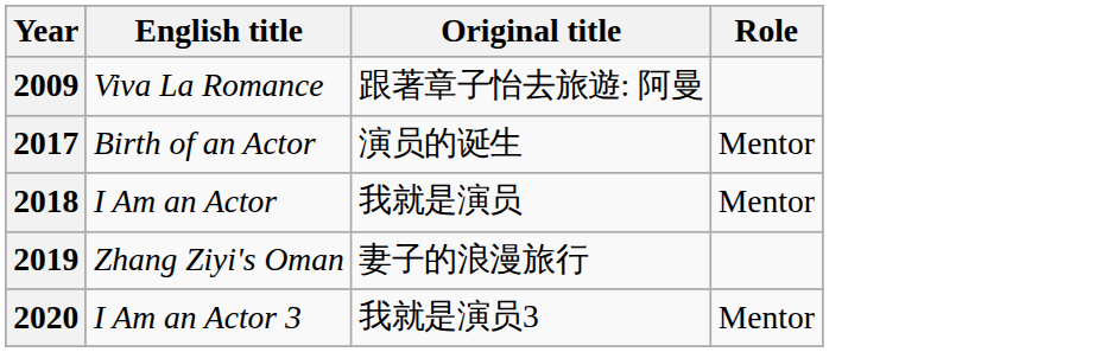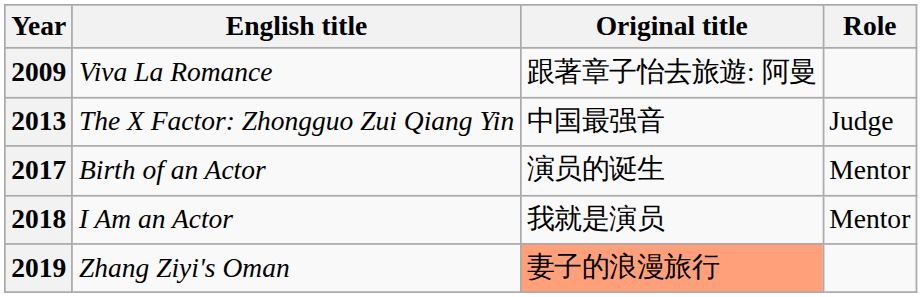 <table class="wikitable plainrowheaders sortable">
 <tr>
 <th>Year</th>
 <th>English title</th>
 <th>Original title</th>
 <th>Role</th>
 </tr>
 <tr>
 <th scope="row">2009</th>
 <td><em>Viva La Romance</em></td>
 <td>跟著章子怡去旅遊: 阿曼</td>
 <td></td>
+</tr>
+<tr>
+<th scope="row">2013</th>
+<td><em>The X Factor: Zhongguo Zui Qiang Yin</em></td>
+<td>中国最强音</td>
+<td>Judge</td>
 </tr>
 <tr>
 <th scope="row">2017</th>
 <td><em>Birth of an Actor</em></td>
 <td>演员的诞生</td>
 <td>Mentor</td>
 </tr>
 <tr>
 <th scope="row">2018</th>
 <td><em>I Am an Actor</em></td>
 <td>我就是演员</td>
 <td>Mentor</td>
 </tr>
 <tr>
 <th scope="row">2019</th>
 <td><em>Zhang Ziyi's Oman</em></td>
-<td>妻子的浪漫旅行</td>
+<td style="background: lightsalmon;">妻子的浪漫旅行</td>
 <td></td>
 </tr>
-<tr>
-<th scope="row">2020</th>
-<td><em>I Am an Actor 3</em></td>
-<td>我就是演员3</td>
-<td>Mentor</td>
-</tr>
 </table>
